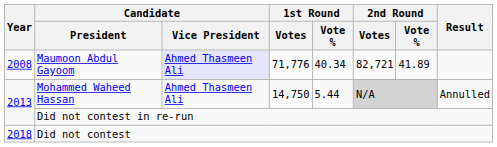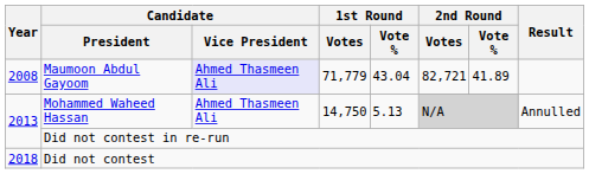 <table class="wikitable">
 <tr>
 <th rowspan="2">Year</th>
 <th colspan="2">Candidate</th>
 <th colspan="2">1st Round</th>
 <th colspan="2">2nd Round</th>
 <th rowspan="2">Result</th>
 </tr>
 <tr>
 <th>President</th>
 <th>Vice President</th>
 <th>Votes</th>
 <th>Vote %</th>
 <th>Votes</th>
 <th>Vote %</th>
 </tr>
 <tr>
 <td><a href='#'>2008</a></td>
 <td><a href='#'>Maumoon Abdul Gayoom</a></td>
 <td style="background: lavender;"><a href='#'>Ahmed Thasmeen Ali</a></td>
-<td>71,776</td>
-<td>40.34</td>
+<td>71,779</td>
+<td>43.04</td>
 <td>82,721</td>
 <td>41.89</td>
 <td></td>
 </tr>
 <tr>
 <td rowspan="2"><a href='#'>2013</a></td>
 <td><a href='#'>Mohammed Waheed Hassan</a></td>
 <td><a href='#'>Ahmed Thasmeen Ali</a></td>
 <td>14,750</td>
-<td>5.44</td>
+<td>5.13</td>
 <td colspan="2" style="background:lightgrey;">N/A</td>
 <td align=center>Annulled</td>
 </tr>
 <tr>
 <td colspan="7">Did not contest in re-run</td>
 </tr>
 <tr>
 <td><a href='#'>2018</a></td>
 <td colspan="7">Did not contest</td>
 </tr>
 </table>
